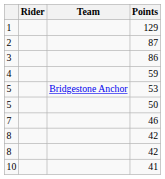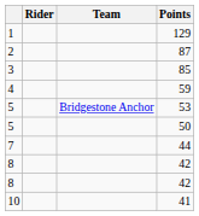 <table class=wikitable>
 <tr>
 <th></th>
 <th>Rider</th>
 <th>Team</th>
 <th>Points</th>
 </tr>
 <tr>
 <td>1</td>
 <td> </td>
 <td></td>
 <td align=right>129</td>
 </tr>
 <tr>
 <td>2</td>
 <td></td>
 <td></td>
 <td align=right>87</td>
 </tr>
 <tr>
 <td>3</td>
 <td></td>
 <td></td>
-<td align=right>86</td>
+<td align=right>85</td>
 </tr>
 <tr>
 <td>4</td>
 <td></td>
 <td></td>
 <td align=right>59</td>
 </tr>
 <tr>
 <td>5</td>
 <td></td>
 <td><a href='#'>Bridgestone Anchor</a></td>
 <td align=right>53</td>
 </tr>
 <tr>
 <td>5</td>
 <td></td>
 <td></td>
 <td align=right>50</td>
 </tr>
 <tr>
 <td>7</td>
 <td></td>
 <td></td>
-<td align=right>46</td>
+<td align=right>44</td>
 </tr>
 <tr>
 <td>8</td>
 <td></td>
 <td></td>
 <td align=right>42</td>
 </tr>
 <tr>
 <td>8</td>
 <td></td>
 <td></td>
 <td align=right>42</td>
 </tr>
 <tr>
 <td>10</td>
 <td></td>
 <td></td>
 <td align=right>41</td>
 </tr>
 </table>
